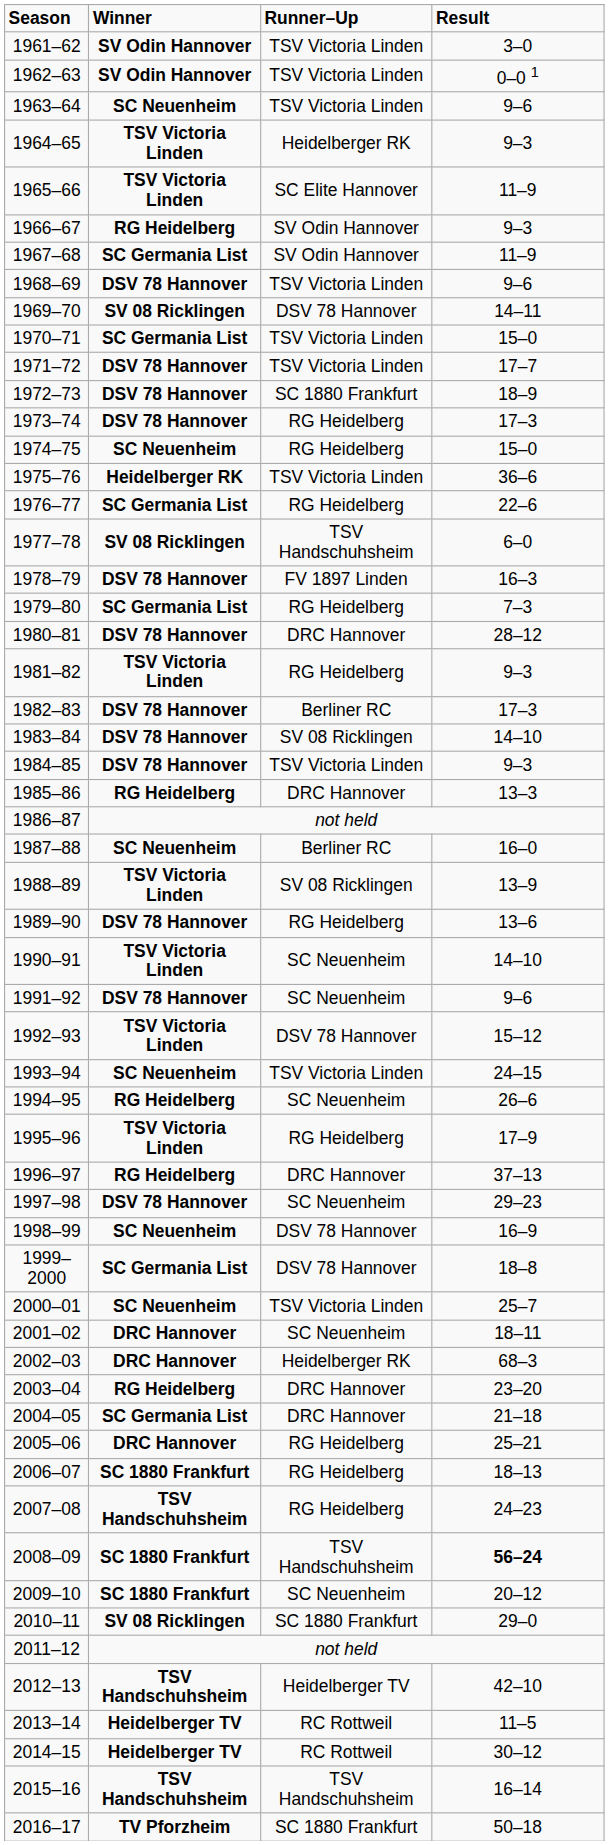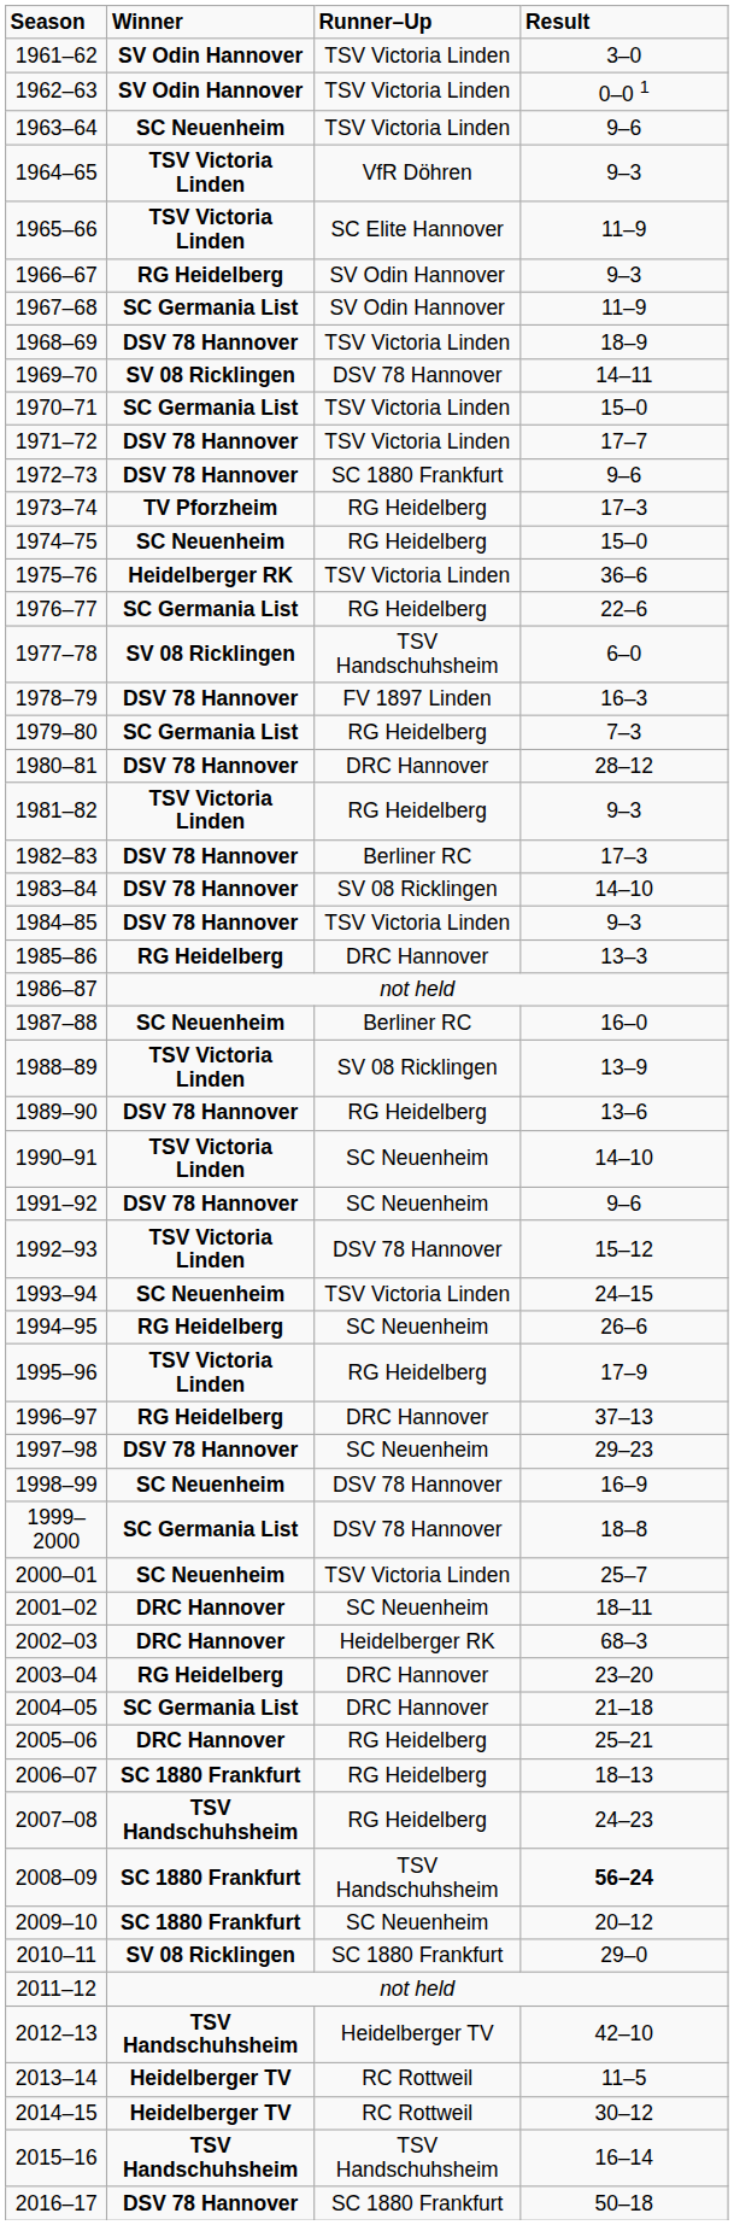 <table class="wikitable">
 <tr>
 <td width="70"><strong>Season</strong></td>
 <td width="150"><strong>Winner</strong></td>
 <td width="150"><strong>Runner–Up</strong></td>
 <td width="150"><strong>Result</strong></td>
 </tr>
 <tr align="center">
 <td>1961–62</td>
 <td><strong>SV Odin Hannover</strong></td>
 <td>TSV Victoria Linden</td>
 <td>3–0</td>
 </tr>
 <tr align="center">
 <td>1962–63</td>
 <td><strong>SV Odin Hannover</strong></td>
 <td>TSV Victoria Linden</td>
 <td>0–0 <sup>1</sup></td>
 </tr>
 <tr align="center">
 <td>1963–64</td>
 <td><strong>SC Neuenheim</strong></td>
 <td>TSV Victoria Linden</td>
 <td>9–6</td>
 </tr>
 <tr align="center">
 <td>1964–65</td>
 <td><strong>TSV Victoria Linden</strong></td>
-<td>Heidelberger RK</td>
+<td>VfR Döhren</td>
 <td>9–3</td>
 </tr>
 <tr align="center">
 <td>1965–66</td>
 <td><strong>TSV Victoria Linden</strong></td>
 <td>SC Elite Hannover</td>
 <td>11–9</td>
 </tr>
 <tr align="center">
 <td>1966–67</td>
 <td><strong>RG Heidelberg</strong></td>
 <td>SV Odin Hannover</td>
 <td>9–3</td>
 </tr>
 <tr align="center">
 <td>1967–68</td>
 <td><strong>SC Germania List </strong></td>
 <td>SV Odin Hannover</td>
 <td>11–9</td>
 </tr>
 <tr align="center">
 <td>1968–69</td>
 <td><strong>DSV 78 Hannover</strong></td>
 <td>TSV Victoria Linden</td>
-<td>9–6</td>
+<td>18–9</td>
 </tr>
 <tr align="center">
 <td>1969–70</td>
 <td><strong>SV 08 Ricklingen</strong></td>
 <td>DSV 78 Hannover</td>
 <td>14–11</td>
 </tr>
 <tr align="center">
 <td>1970–71</td>
 <td><strong>SC Germania List</strong></td>
 <td>TSV Victoria Linden</td>
 <td>15–0</td>
 </tr>
 <tr align="center">
 <td>1971–72</td>
 <td><strong>DSV 78 Hannover</strong></td>
 <td>TSV Victoria Linden</td>
 <td>17–7</td>
 </tr>
 <tr align="center">
 <td>1972–73</td>
 <td><strong>DSV 78 Hannover</strong></td>
 <td>SC 1880 Frankfurt</td>
-<td>18–9</td>
+<td>9–6</td>
 </tr>
 <tr align="center">
 <td>1973–74</td>
-<td><strong>DSV 78 Hannover</strong></td>
+<td><strong>TV Pforzheim</strong></td>
 <td>RG Heidelberg</td>
 <td>17–3</td>
 </tr>
 <tr align="center">
 <td>1974–75</td>
 <td><strong>SC Neuenheim</strong></td>
 <td>RG Heidelberg</td>
 <td>15–0</td>
 </tr>
 <tr align="center">
 <td>1975–76</td>
 <td><strong>Heidelberger RK</strong></td>
 <td>TSV Victoria Linden</td>
 <td>36–6</td>
 </tr>
 <tr align="center">
 <td>1976–77</td>
 <td><strong>SC Germania List</strong></td>
 <td>RG Heidelberg</td>
 <td>22–6</td>
 </tr>
 <tr align="center">
 <td>1977–78</td>
 <td><strong>SV 08 Ricklingen</strong></td>
 <td>TSV Handschuhsheim</td>
 <td>6–0</td>
 </tr>
 <tr align="center">
 <td>1978–79</td>
 <td><strong>DSV 78 Hannover</strong></td>
 <td>FV 1897 Linden</td>
 <td>16–3</td>
 </tr>
 <tr align="center">
 <td>1979–80</td>
 <td><strong>SC Germania List</strong></td>
 <td>RG Heidelberg</td>
 <td>7–3</td>
 </tr>
 <tr align="center">
 <td>1980–81</td>
 <td><strong>DSV 78 Hannover</strong></td>
 <td>DRC Hannover</td>
 <td>28–12</td>
 </tr>
 <tr align="center">
 <td>1981–82</td>
 <td><strong>TSV Victoria Linden</strong></td>
 <td>RG Heidelberg</td>
 <td>9–3</td>
 </tr>
 <tr align="center">
 <td>1982–83</td>
 <td><strong>DSV 78 Hannover</strong></td>
 <td>Berliner RC</td>
 <td>17–3</td>
 </tr>
 <tr align="center">
 <td>1983–84</td>
 <td><strong>DSV 78 Hannover</strong></td>
 <td>SV 08 Ricklingen</td>
 <td>14–10</td>
 </tr>
 <tr align="center">
 <td>1984–85</td>
 <td><strong>DSV 78 Hannover</strong></td>
 <td>TSV Victoria Linden</td>
 <td>9–3</td>
 </tr>
 <tr align="center">
 <td>1985–86</td>
 <td><strong>RG Heidelberg</strong></td>
 <td>DRC Hannover</td>
 <td>13–3</td>
 </tr>
 <tr align="center">
 <td>1986–87</td>
 <td colspan=3><em>not held</em></td>
 </tr>
 <tr align="center">
 <td>1987–88</td>
 <td><strong>SC Neuenheim</strong></td>
 <td>Berliner RC</td>
 <td>16–0</td>
 </tr>
 <tr align="center">
 <td>1988–89</td>
 <td><strong>TSV Victoria Linden</strong></td>
 <td>SV 08 Ricklingen</td>
 <td>13–9</td>
 </tr>
 <tr align="center">
 <td>1989–90</td>
 <td><strong>DSV 78 Hannover</strong></td>
 <td>RG Heidelberg</td>
 <td>13–6</td>
 </tr>
 <tr align="center">
 <td>1990–91</td>
 <td><strong>TSV Victoria Linden</strong></td>
 <td>SC Neuenheim</td>
 <td>14–10</td>
 </tr>
 <tr align="center">
 <td>1991–92</td>
 <td><strong>DSV 78 Hannover</strong></td>
 <td>SC Neuenheim</td>
 <td>9–6</td>
 </tr>
 <tr align="center">
 <td>1992–93</td>
 <td><strong>TSV Victoria Linden</strong></td>
 <td>DSV 78 Hannover</td>
 <td>15–12</td>
 </tr>
 <tr align="center">
 <td>1993–94</td>
 <td><strong>SC Neuenheim</strong></td>
 <td>TSV Victoria Linden</td>
 <td>24–15</td>
 </tr>
 <tr align="center">
 <td>1994–95</td>
 <td><strong>RG Heidelberg</strong></td>
 <td>SC Neuenheim</td>
 <td>26–6</td>
 </tr>
 <tr align="center">
 <td>1995–96</td>
 <td><strong>TSV Victoria Linden</strong></td>
 <td>RG Heidelberg</td>
 <td>17–9</td>
 </tr>
 <tr align="center">
 <td>1996–97</td>
 <td><strong>RG Heidelberg</strong></td>
 <td>DRC Hannover</td>
 <td>37–13</td>
 </tr>
 <tr align="center">
 <td>1997–98</td>
 <td><strong>DSV 78 Hannover</strong></td>
 <td>SC Neuenheim</td>
 <td>29–23</td>
 </tr>
 <tr align="center">
 <td>1998–99</td>
 <td><strong>SC Neuenheim</strong></td>
 <td>DSV 78 Hannover</td>
 <td>16–9</td>
 </tr>
 <tr align="center">
 <td>1999–2000</td>
 <td><strong>SC Germania List</strong></td>
 <td>DSV 78 Hannover</td>
 <td>18–8</td>
 </tr>
 <tr align="center">
 <td>2000–01</td>
 <td><strong>SC Neuenheim</strong></td>
 <td>TSV Victoria Linden</td>
 <td>25–7</td>
 </tr>
 <tr align="center">
 <td>2001–02</td>
 <td><strong>DRC Hannover</strong></td>
 <td>SC Neuenheim</td>
 <td>18–11</td>
 </tr>
 <tr align="center">
 <td>2002–03</td>
 <td><strong>DRC Hannover</strong></td>
 <td>Heidelberger RK</td>
 <td>68–3</td>
 </tr>
 <tr align="center">
 <td>2003–04</td>
 <td><strong>RG Heidelberg</strong></td>
 <td>DRC Hannover</td>
 <td>23–20</td>
 </tr>
 <tr align="center">
 <td>2004–05</td>
 <td><strong>SC Germania List</strong></td>
 <td>DRC Hannover</td>
 <td>21–18</td>
 </tr>
 <tr align="center">
 <td>2005–06</td>
 <td><strong>DRC Hannover</strong></td>
 <td>RG Heidelberg</td>
 <td>25–21</td>
 </tr>
 <tr align="center">
 <td>2006–07</td>
 <td><strong>SC 1880 Frankfurt</strong></td>
 <td>RG Heidelberg</td>
 <td>18–13</td>
 </tr>
 <tr align="center">
 <td>2007–08</td>
 <td><strong>TSV Handschuhsheim</strong></td>
 <td>RG Heidelberg</td>
 <td>24–23</td>
 </tr>
 <tr align="center">
 <td>2008–09</td>
 <td><strong>SC 1880 Frankfurt</strong></td>
 <td>TSV Handschuhsheim</td>
 <td><strong>56–24</strong></td>
 </tr>
 <tr align="center">
 <td>2009–10</td>
 <td><strong>SC 1880 Frankfurt</strong></td>
 <td>SC Neuenheim</td>
 <td>20–12</td>
 </tr>
 <tr align="center">
 <td>2010–11</td>
 <td><strong>SV 08 Ricklingen</strong></td>
 <td>SC 1880 Frankfurt</td>
 <td>29–0</td>
 </tr>
 <tr align="center">
 <td>2011–12</td>
 <td colspan=3><em>not held</em></td>
 </tr>
 <tr align="center">
 <td>2012–13</td>
 <td><strong>TSV Handschuhsheim</strong></td>
 <td>Heidelberger TV</td>
 <td>42–10</td>
 </tr>
 <tr align="center">
 <td>2013–14</td>
 <td><strong>Heidelberger TV</strong></td>
 <td>RC Rottweil</td>
 <td>11–5</td>
 </tr>
 <tr align="center">
 <td>2014–15</td>
 <td><strong>Heidelberger TV</strong></td>
 <td>RC Rottweil</td>
 <td>30–12</td>
 </tr>
 <tr align="center">
 <td>2015–16</td>
 <td><strong>TSV Handschuhsheim</strong></td>
 <td>TSV Handschuhsheim</td>
 <td>16–14</td>
 </tr>
 <tr align="center">
 <td>2016–17</td>
-<td><strong>TV Pforzheim</strong></td>
+<td><strong>DSV 78 Hannover</strong></td>
 <td>SC 1880 Frankfurt</td>
 <td>50–18</td>
 </tr>
 </table>
